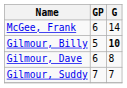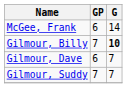 <table class="wikitable">
 <tr>
 <th>Name</th>
 <th>GP</th>
 <th>G</th>
 </tr>
 <tr>
 <td><a href='#'>McGee, Frank</a></td>
 <td>6</td>
 <td>14</td>
 </tr>
 <tr>
 <td><a href='#'>Gilmour, Billy</a></td>
-<td>5</td>
+<td>7</td>
 <td><strong>10</strong></td>
 </tr>
 <tr>
 <td><a href='#'>Gilmour, Dave</a></td>
 <td>6</td>
-<td>8</td>
+<td>7</td>
 </tr>
 <tr>
 <td><a href='#'>Gilmour, Suddy</a></td>
 <td>7</td>
 <td>7</td>
 </tr>
 <tr>
 </tr>
 </table>
